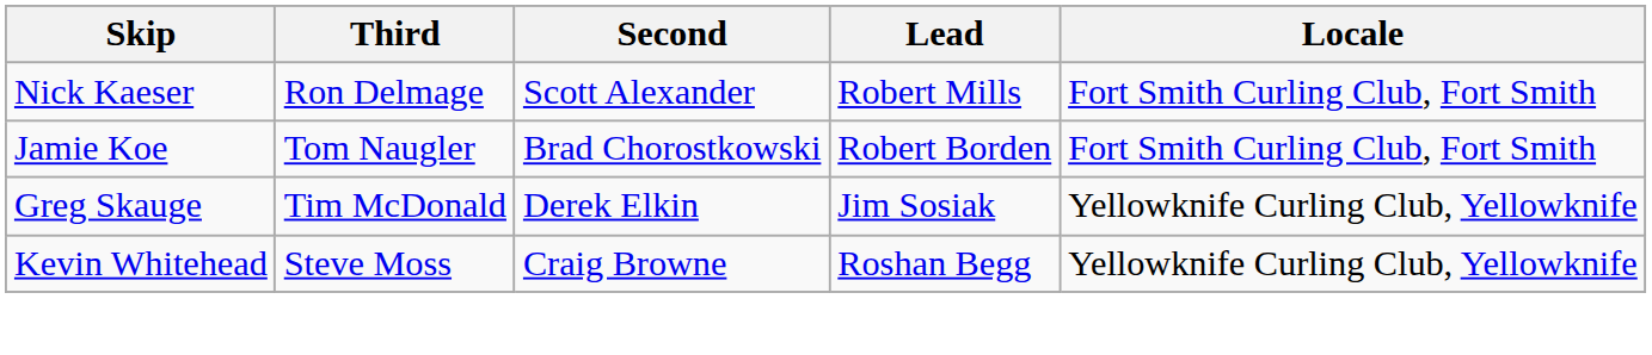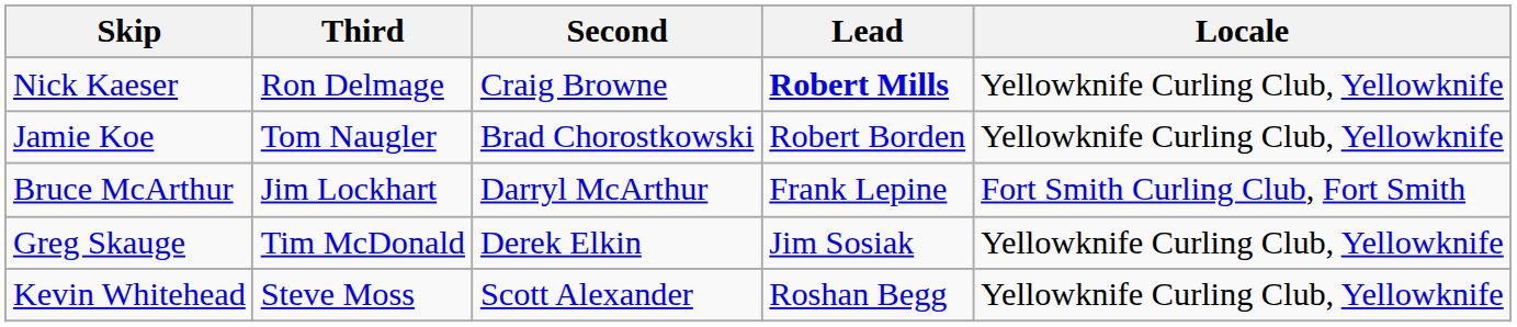 <table class="wikitable">
 <tr>
 <th>Skip</th>
 <th>Third</th>
 <th>Second</th>
 <th>Lead</th>
 <th>Locale</th>
 </tr>
 <tr>
 <td><a href='#'>Nick Kaeser</a></td>
 <td><a href='#'>Ron Delmage</a></td>
-<td><a href='#'>Scott Alexander</a></td>
-<td><a href='#'>Robert Mills</a></td>
-<td><a href='#'>Fort Smith Curling Club</a>, <a href='#'>Fort Smith</a></td>
+<td><a href='#'>Craig Browne</a></td>
+<td><strong><a href='#'>Robert Mills</a></strong></td>
+<td>Yellowknife Curling Club, <a href='#'>Yellowknife</a></td>
 </tr>
 <tr>
 <td><a href='#'>Jamie Koe</a></td>
 <td><a href='#'>Tom Naugler</a></td>
 <td><a href='#'>Brad Chorostkowski</a></td>
 <td><a href='#'>Robert Borden</a></td>
+<td>Yellowknife Curling Club, <a href='#'>Yellowknife</a></td>
+</tr>
+<tr>
+<td><a href='#'>Bruce McArthur</a></td>
+<td><a href='#'>Jim Lockhart</a></td>
+<td><a href='#'>Darryl McArthur</a></td>
+<td><a href='#'>Frank Lepine</a></td>
 <td><a href='#'>Fort Smith Curling Club</a>, <a href='#'>Fort Smith</a></td>
 </tr>
 <tr>
 <td><a href='#'>Greg Skauge</a></td>
 <td><a href='#'>Tim McDonald</a></td>
 <td><a href='#'>Derek Elkin</a></td>
 <td><a href='#'>Jim Sosiak</a></td>
 <td>Yellowknife Curling Club, <a href='#'>Yellowknife</a></td>
 </tr>
 <tr>
 <td><a href='#'>Kevin Whitehead</a></td>
 <td><a href='#'>Steve Moss</a></td>
-<td><a href='#'>Craig Browne</a></td>
+<td><a href='#'>Scott Alexander</a></td>
 <td><a href='#'>Roshan Begg</a></td>
 <td>Yellowknife Curling Club, <a href='#'>Yellowknife</a></td>
 </tr>
 </table>
